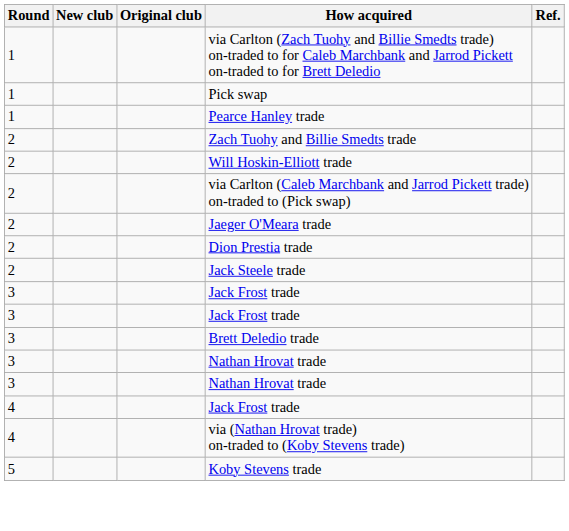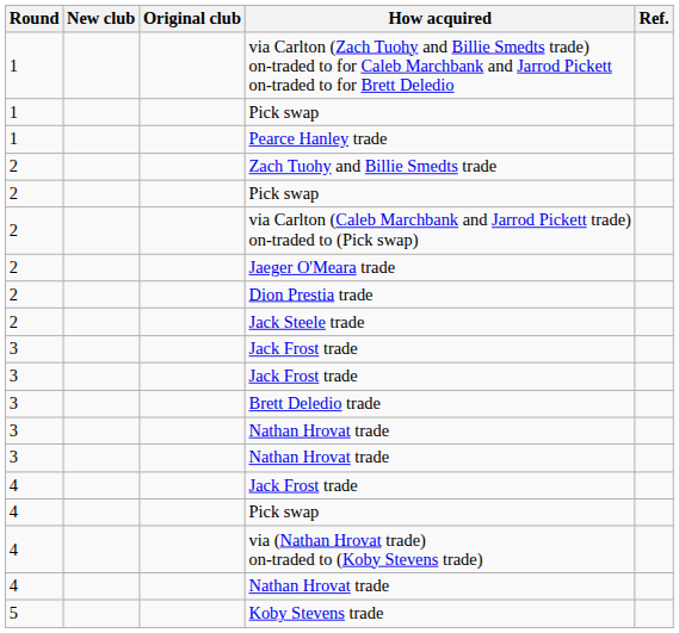 <table class="wikitable sortable">
 <tr>
 <th>Round</th>
 <th>New club</th>
 <th>Original club</th>
 <th>How acquired</th>
 <th class=unsortable>Ref.</th>
 </tr>
 <tr>
 <td>1</td>
 <td></td>
 <td></td>
 <td>via Carlton (<a href='#'>Zach Tuohy</a> and <a href='#'>Billie Smedts</a> trade) <br> on-traded to  for <a href='#'>Caleb Marchbank</a> and <a href='#'>Jarrod Pickett</a> <br>on-traded to  for <a href='#'>Brett Deledio</a></td>
 <td></td>
 </tr>
 <tr>
 <td>1</td>
 <td></td>
 <td></td>
 <td>Pick swap</td>
 <td></td>
 </tr>
 <tr>
 <td>1</td>
 <td></td>
 <td></td>
 <td><a href='#'>Pearce Hanley</a> trade</td>
 <td></td>
 </tr>
 <tr>
 <td>2</td>
 <td></td>
 <td></td>
 <td><a href='#'>Zach Tuohy</a> and <a href='#'>Billie Smedts</a> trade</td>
 <td></td>
 </tr>
 <tr>
 <td>2</td>
 <td></td>
 <td></td>
-<td><a href='#'>Will Hoskin-Elliott</a> trade</td>
+<td>Pick swap</td>
 <td></td>
 </tr>
 <tr>
 <td>2</td>
 <td></td>
 <td></td>
 <td>via Carlton (<a href='#'>Caleb Marchbank</a> and <a href='#'>Jarrod Pickett</a> trade)<br>on-traded to  (Pick swap)</td>
 <td></td>
 </tr>
 <tr>
 <td>2</td>
 <td></td>
 <td></td>
 <td><a href='#'>Jaeger O'Meara</a> trade</td>
 <td></td>
 </tr>
 <tr>
 <td>2</td>
 <td></td>
 <td></td>
 <td><a href='#'>Dion Prestia</a> trade</td>
 <td></td>
 </tr>
 <tr>
 <td>2</td>
 <td></td>
 <td></td>
 <td><a href='#'>Jack Steele</a> trade</td>
 <td></td>
 </tr>
 <tr>
 <td>3</td>
 <td></td>
 <td></td>
 <td><a href='#'>Jack Frost</a> trade</td>
 <td></td>
 </tr>
 <tr>
 <td>3</td>
 <td></td>
 <td></td>
 <td><a href='#'>Jack Frost</a> trade</td>
 <td></td>
 </tr>
 <tr>
 <td>3</td>
 <td></td>
 <td></td>
 <td><a href='#'>Brett Deledio</a> trade</td>
 <td></td>
 </tr>
 <tr>
 <td>3</td>
 <td></td>
 <td></td>
 <td><a href='#'>Nathan Hrovat</a> trade</td>
 <td></td>
 </tr>
 <tr>
 <td>3</td>
 <td></td>
 <td></td>
 <td><a href='#'>Nathan Hrovat</a> trade</td>
 <td></td>
 </tr>
 <tr>
 <td>4</td>
 <td></td>
 <td></td>
 <td><a href='#'>Jack Frost</a> trade</td>
 <td></td>
 </tr>
 <tr>
 <td>4</td>
 <td></td>
 <td></td>
+<td>Pick swap</td>
+<td></td>
+</tr>
+<tr>
+<td>4</td>
+<td></td>
+<td></td>
 <td>via  (<a href='#'>Nathan Hrovat</a> trade)<br>on-traded to  (<a href='#'>Koby Stevens</a> trade)</td>
+<td></td>
+</tr>
+<tr>
+<td>4</td>
+<td></td>
+<td></td>
+<td><a href='#'>Nathan Hrovat</a> trade</td>
 <td></td>
 </tr>
 <tr>
 <td>5</td>
 <td></td>
 <td></td>
 <td><a href='#'>Koby Stevens</a> trade</td>
 <td></td>
 </tr>
 </table>
